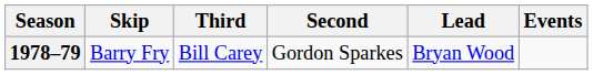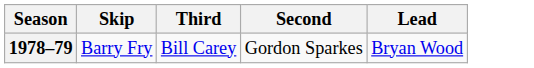 <table class="wikitable">
 <tr>
 <th scope="col">Season</th>
 <th scope="col">Skip</th>
 <th scope="col">Third</th>
 <th scope="col">Second</th>
 <th scope="col">Lead</th>
-<th scope="col">Events</th>
 </tr>
 <tr>
 <th scope="row">1978–79</th>
 <td><a href='#'>Barry Fry</a></td>
 <td><a href='#'>Bill Carey</a></td>
 <td>Gordon Sparkes</td>
 <td><a href='#'>Bryan Wood</a></td>
-<td> <br> </td>
 </tr>
 </table>
